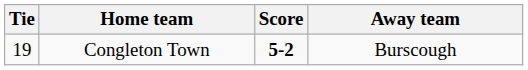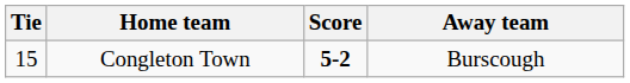 <table class="wikitable" style="text-align:center;">
 <tr>
 <th width=20>Tie</th>
 <th width=175>Home team</th>
 <th width=20>Score</th>
 <th width=175>Away team</th>
 </tr>
 <tr>
-<td>19</td>
+<td>15</td>
 <td>Congleton Town</td>
 <td><strong>5-2</strong></td>
 <td>Burscough</td>
 </tr>
 </table>
